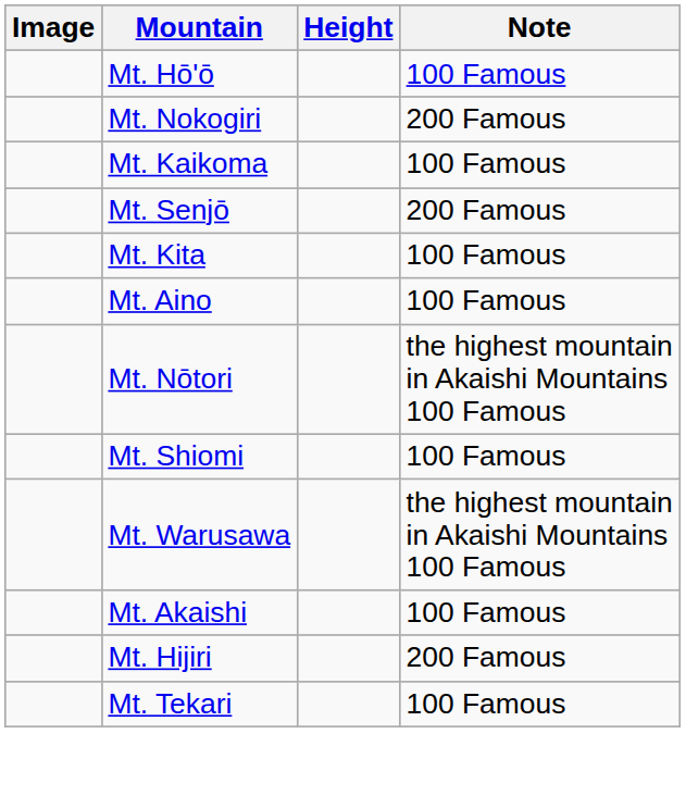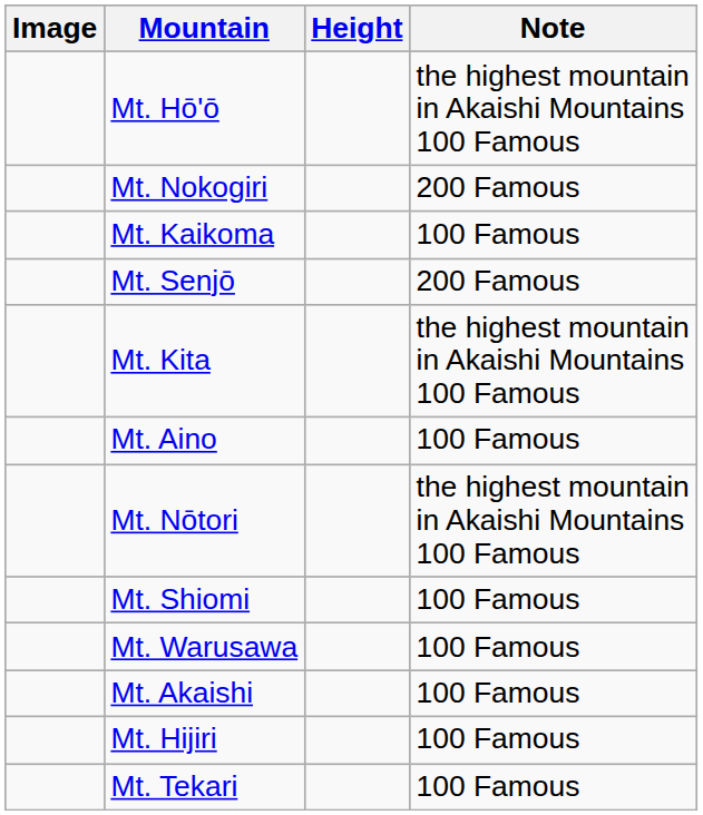 <table class="wikitable">
 <tr>
 <th>Image</th>
 <th><a href='#'>Mountain</a></th>
 <th><a href='#'>Height</a></th>
 <th>Note</th>
 </tr>
 <tr>
 <td></td>
 <td><a href='#'>Mt. Hō'ō</a></td>
 <td></td>
-<td><a href='#'>100 Famous</a></td>
+<td>the highest mountain<br>in Akaishi Mountains<br>100 Famous</td>
 </tr>
 <tr>
 <td></td>
 <td><a href='#'>Mt. Nokogiri</a></td>
 <td></td>
 <td>200 Famous</td>
 </tr>
 <tr>
 <td></td>
 <td><a href='#'>Mt. Kaikoma</a></td>
 <td></td>
 <td>100 Famous</td>
 </tr>
 <tr>
 <td></td>
 <td><a href='#'>Mt. Senjō</a></td>
 <td></td>
 <td>200 Famous</td>
 </tr>
 <tr>
 <td></td>
 <td><a href='#'>Mt. Kita</a></td>
 <td></td>
-<td>100 Famous</td>
+<td>the highest mountain<br>in Akaishi Mountains<br>100 Famous</td>
 </tr>
 <tr>
 <td></td>
 <td><a href='#'>Mt. Aino</a></td>
 <td></td>
 <td>100 Famous</td>
 </tr>
 <tr>
 <td></td>
 <td><a href='#'>Mt. Nōtori</a></td>
 <td></td>
 <td>the highest mountain<br>in Akaishi Mountains<br>100 Famous</td>
 </tr>
 <tr>
 <td></td>
 <td><a href='#'>Mt. Shiomi</a></td>
 <td></td>
 <td>100 Famous</td>
 </tr>
 <tr>
 <td></td>
 <td><a href='#'>Mt. Warusawa</a></td>
 <td></td>
-<td>the highest mountain<br>in Akaishi Mountains<br>100 Famous</td>
+<td>100 Famous</td>
 </tr>
 <tr>
 <td></td>
 <td><a href='#'>Mt. Akaishi</a></td>
 <td></td>
 <td>100 Famous</td>
 </tr>
 <tr>
 <td></td>
 <td><a href='#'>Mt. Hijiri</a></td>
 <td></td>
-<td>200 Famous</td>
+<td>100 Famous</td>
 </tr>
 <tr>
 <td></td>
 <td><a href='#'>Mt. Tekari</a></td>
 <td></td>
 <td>100 Famous</td>
 </tr>
 </table>
